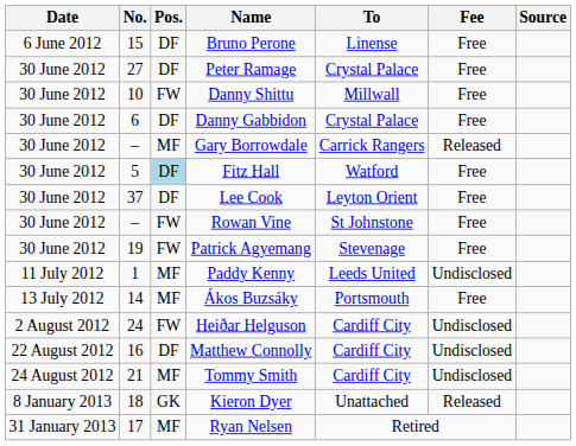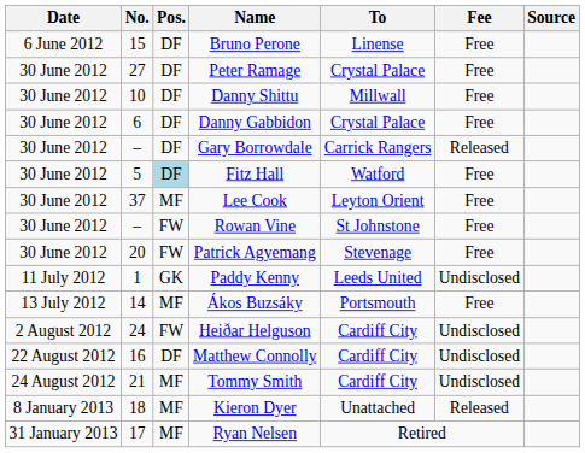 <table class="wikitable" style="text-align:center">
 <tr>
 <th>Date</th>
 <th>No.</th>
 <th>Pos.</th>
 <th>Name</th>
 <th>To</th>
 <th>Fee</th>
 <th>Source</th>
 </tr>
 <tr>
 <td>6 June 2012</td>
 <td>15</td>
 <td>DF</td>
 <td> <a href='#'>Bruno Perone</a></td>
 <td> <a href='#'>Linense</a></td>
 <td>Free</td>
 <td></td>
 </tr>
 <tr>
 <td>30 June 2012</td>
 <td>27</td>
 <td>DF</td>
 <td> <a href='#'>Peter Ramage</a></td>
 <td> <a href='#'>Crystal Palace</a></td>
 <td>Free</td>
 <td></td>
 </tr>
 <tr>
 <td>30 June 2012</td>
 <td>10</td>
-<td>FW</td>
+<td>DF</td>
 <td> <a href='#'>Danny Shittu</a></td>
 <td> <a href='#'>Millwall</a></td>
 <td>Free</td>
 <td></td>
 </tr>
 <tr>
 <td>30 June 2012</td>
 <td>6</td>
 <td>DF</td>
 <td> <a href='#'>Danny Gabbidon</a></td>
 <td> <a href='#'>Crystal Palace</a></td>
 <td>Free</td>
 <td></td>
 </tr>
 <tr>
 <td>30 June 2012</td>
 <td>–</td>
-<td>MF</td>
+<td>DF</td>
 <td> <a href='#'>Gary Borrowdale</a></td>
 <td> <a href='#'>Carrick Rangers</a></td>
 <td>Released</td>
 <td></td>
 </tr>
 <tr>
 <td>30 June 2012</td>
 <td>5</td>
 <td style="background: lightblue;">DF</td>
 <td> <a href='#'>Fitz Hall</a></td>
 <td> <a href='#'>Watford</a></td>
 <td>Free</td>
 <td></td>
 </tr>
 <tr>
 <td>30 June 2012</td>
 <td>37</td>
-<td>DF</td>
+<td>MF</td>
 <td> <a href='#'>Lee Cook</a></td>
 <td> <a href='#'>Leyton Orient</a></td>
 <td>Free</td>
 <td></td>
 </tr>
 <tr>
 <td>30 June 2012</td>
 <td>–</td>
 <td>FW</td>
 <td> <a href='#'>Rowan Vine</a></td>
 <td> <a href='#'>St Johnstone</a></td>
 <td>Free</td>
 <td></td>
 </tr>
 <tr>
 <td>30 June 2012</td>
-<td>19</td>
+<td>20</td>
 <td>FW</td>
 <td> <a href='#'>Patrick Agyemang</a></td>
 <td> <a href='#'>Stevenage</a></td>
 <td>Free</td>
 <td></td>
 </tr>
 <tr>
 <td>11 July 2012</td>
 <td>1</td>
-<td>MF</td>
+<td>GK</td>
 <td> <a href='#'>Paddy Kenny</a></td>
 <td> <a href='#'>Leeds United</a></td>
 <td>Undisclosed</td>
 <td></td>
 </tr>
 <tr>
 <td>13 July 2012</td>
 <td>14</td>
 <td>MF</td>
 <td> <a href='#'>Ákos Buzsáky</a></td>
 <td><a href='#'>Portsmouth</a></td>
 <td>Free</td>
 <td></td>
 </tr>
 <tr>
 <td>2 August 2012</td>
 <td>24</td>
 <td>FW</td>
 <td> <a href='#'>Heiðar Helguson</a></td>
 <td> <a href='#'>Cardiff City</a></td>
 <td>Undisclosed</td>
 <td></td>
 </tr>
 <tr>
 <td>22 August 2012</td>
 <td>16</td>
 <td>DF</td>
 <td> <a href='#'>Matthew Connolly</a></td>
 <td> <a href='#'>Cardiff City</a></td>
 <td>Undisclosed</td>
 <td></td>
 </tr>
 <tr>
 <td>24 August 2012</td>
 <td>21</td>
 <td>MF</td>
 <td> <a href='#'>Tommy Smith</a></td>
 <td> <a href='#'>Cardiff City</a></td>
 <td>Undisclosed</td>
 <td></td>
 </tr>
 <tr>
 <td>8 January 2013</td>
 <td>18</td>
-<td>GK</td>
+<td>MF</td>
 <td> <a href='#'>Kieron Dyer</a></td>
 <td>Unattached</td>
 <td>Released</td>
 <td></td>
 </tr>
 <tr>
 <td>31 January 2013</td>
 <td>17</td>
 <td>MF</td>
 <td> <a href='#'>Ryan Nelsen</a></td>
 <td colspan=2>Retired</td>
 <td></td>
 </tr>
 </table>
